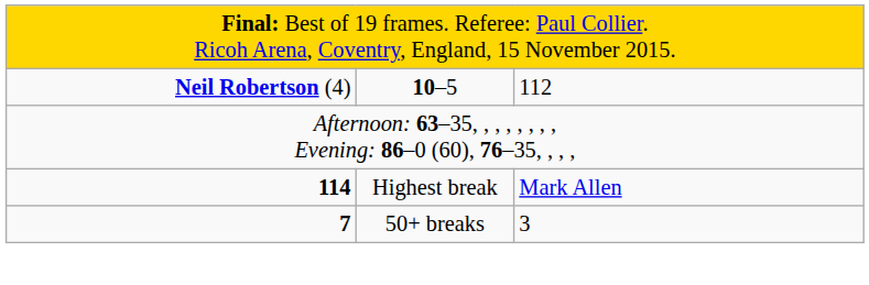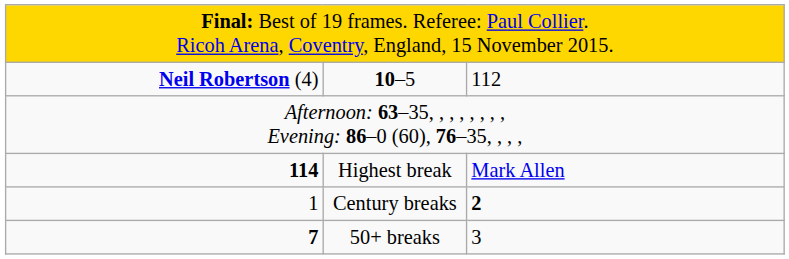 <table class="wikitable" style="font-size: 95%; margin: 1em auto 1em auto;">
 <tr>
 <td colspan="3" align="center" bgcolor="#ffd700"><strong>Final:</strong> Best of 19 frames. Referee: <a href='#'>Paul Collier</a>.<br><a href='#'>Ricoh Arena</a>, <a href='#'>Coventry</a>, England, 15 November 2015.</td>
 </tr>
 <tr>
 <td width="230" align="right"><strong><a href='#'>Neil Robertson</a></strong> (4)<br></td>
 <td width="100" align="center"><strong>10</strong>–5</td>
 <td>112</td>
 </tr>
 <tr>
 <td colspan="3" align="center" style="font-size: 100%"><em>Afternoon:</em> <strong>63</strong>–35, , , , , , , , <br><em>Evening:</em> <strong>86</strong>–0 (60), <strong>76</strong>–35, , , , </td>
 </tr>
 <tr>
 <td align="right"><strong>114</strong></td>
 <td align="center">Highest break</td>
 <td width="230"><a href='#'>Mark Allen</a><br></td>
 </tr>
 <tr>
+<td align="right">1</td>
+<td align="center">Century breaks</td>
+<td><strong>2</strong></td>
+</tr>
+<tr>
 <td align="right"><strong>7</strong></td>
 <td align="center">50+ breaks</td>
 <td>3</td>
 </tr>
 </table>
